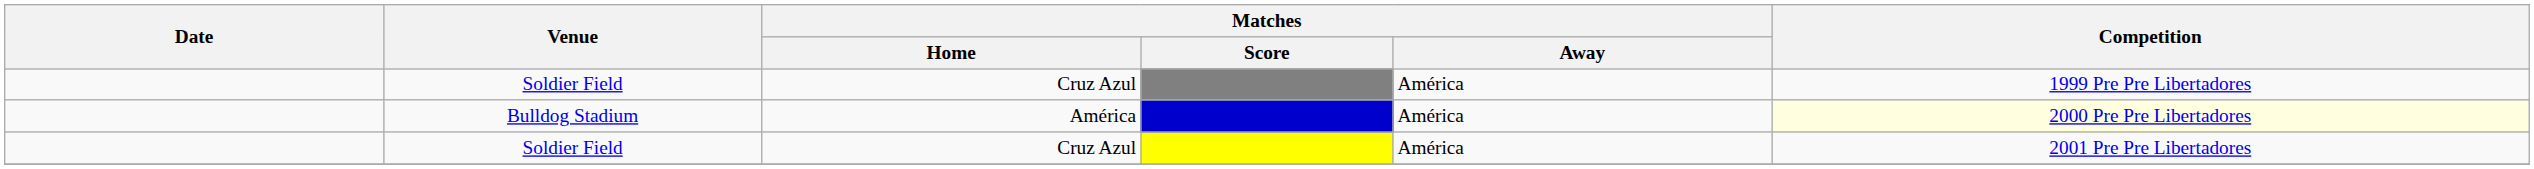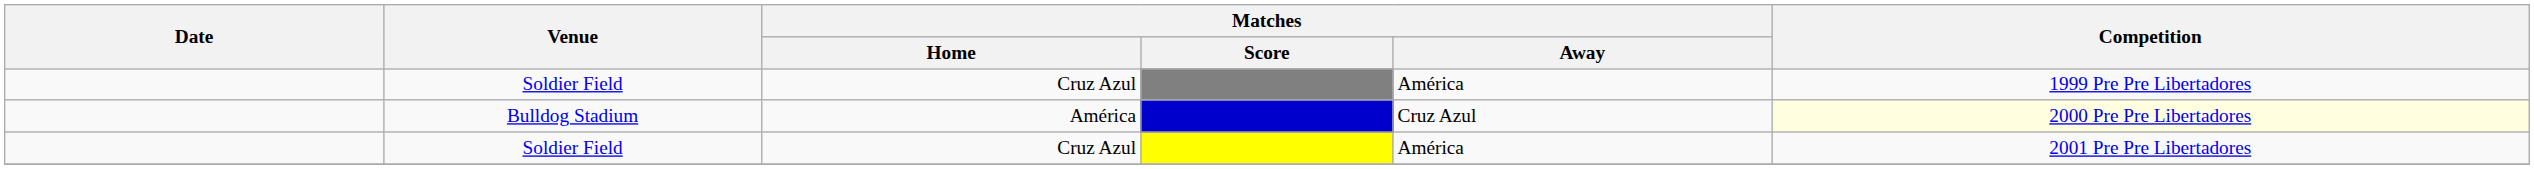 <table class="wikitable" style="font-size:90%;width:95%;text-align:center">
 <tr>
 <th rowspan="2" width="15%">Date</th>
 <th rowspan="2" width="15%">Venue</th>
 <th colspan="3" width="40%">Matches</th>
 <th rowspan="2" width="30%">Competition</th>
 </tr>
 <tr>
 <th width="15%">Home</th>
 <th width="10%">Score</th>
 <th width="15%">Away</th>
 </tr>
 <tr>
 <td></td>
 <td><a href='#'>Soldier Field</a></td>
 <td align="right">Cruz Azul</td>
 <td bgcolor=808080></td>
 <td align="left">América</td>
 <td><a href='#'>1999 Pre Pre Libertadores</a></td>
 </tr>
 <tr>
 <td></td>
 <td><a href='#'>Bulldog Stadium</a></td>
 <td align="right">América</td>
 <td bgcolor=0000CC></td>
-<td align="left">América</td>
+<td align="left">Cruz Azul</td>
 <td style="background: lightyellow;"><a href='#'>2000 Pre Pre Libertadores</a></td>
 </tr>
 <tr>
 <td></td>
 <td><a href='#'>Soldier Field</a></td>
 <td align="right">Cruz Azul</td>
 <td bgcolor=FFFF00></td>
 <td align="left">América</td>
 <td><a href='#'>2001 Pre Pre Libertadores</a></td>
 </tr>
 <tr>
 </tr>
 </table>
